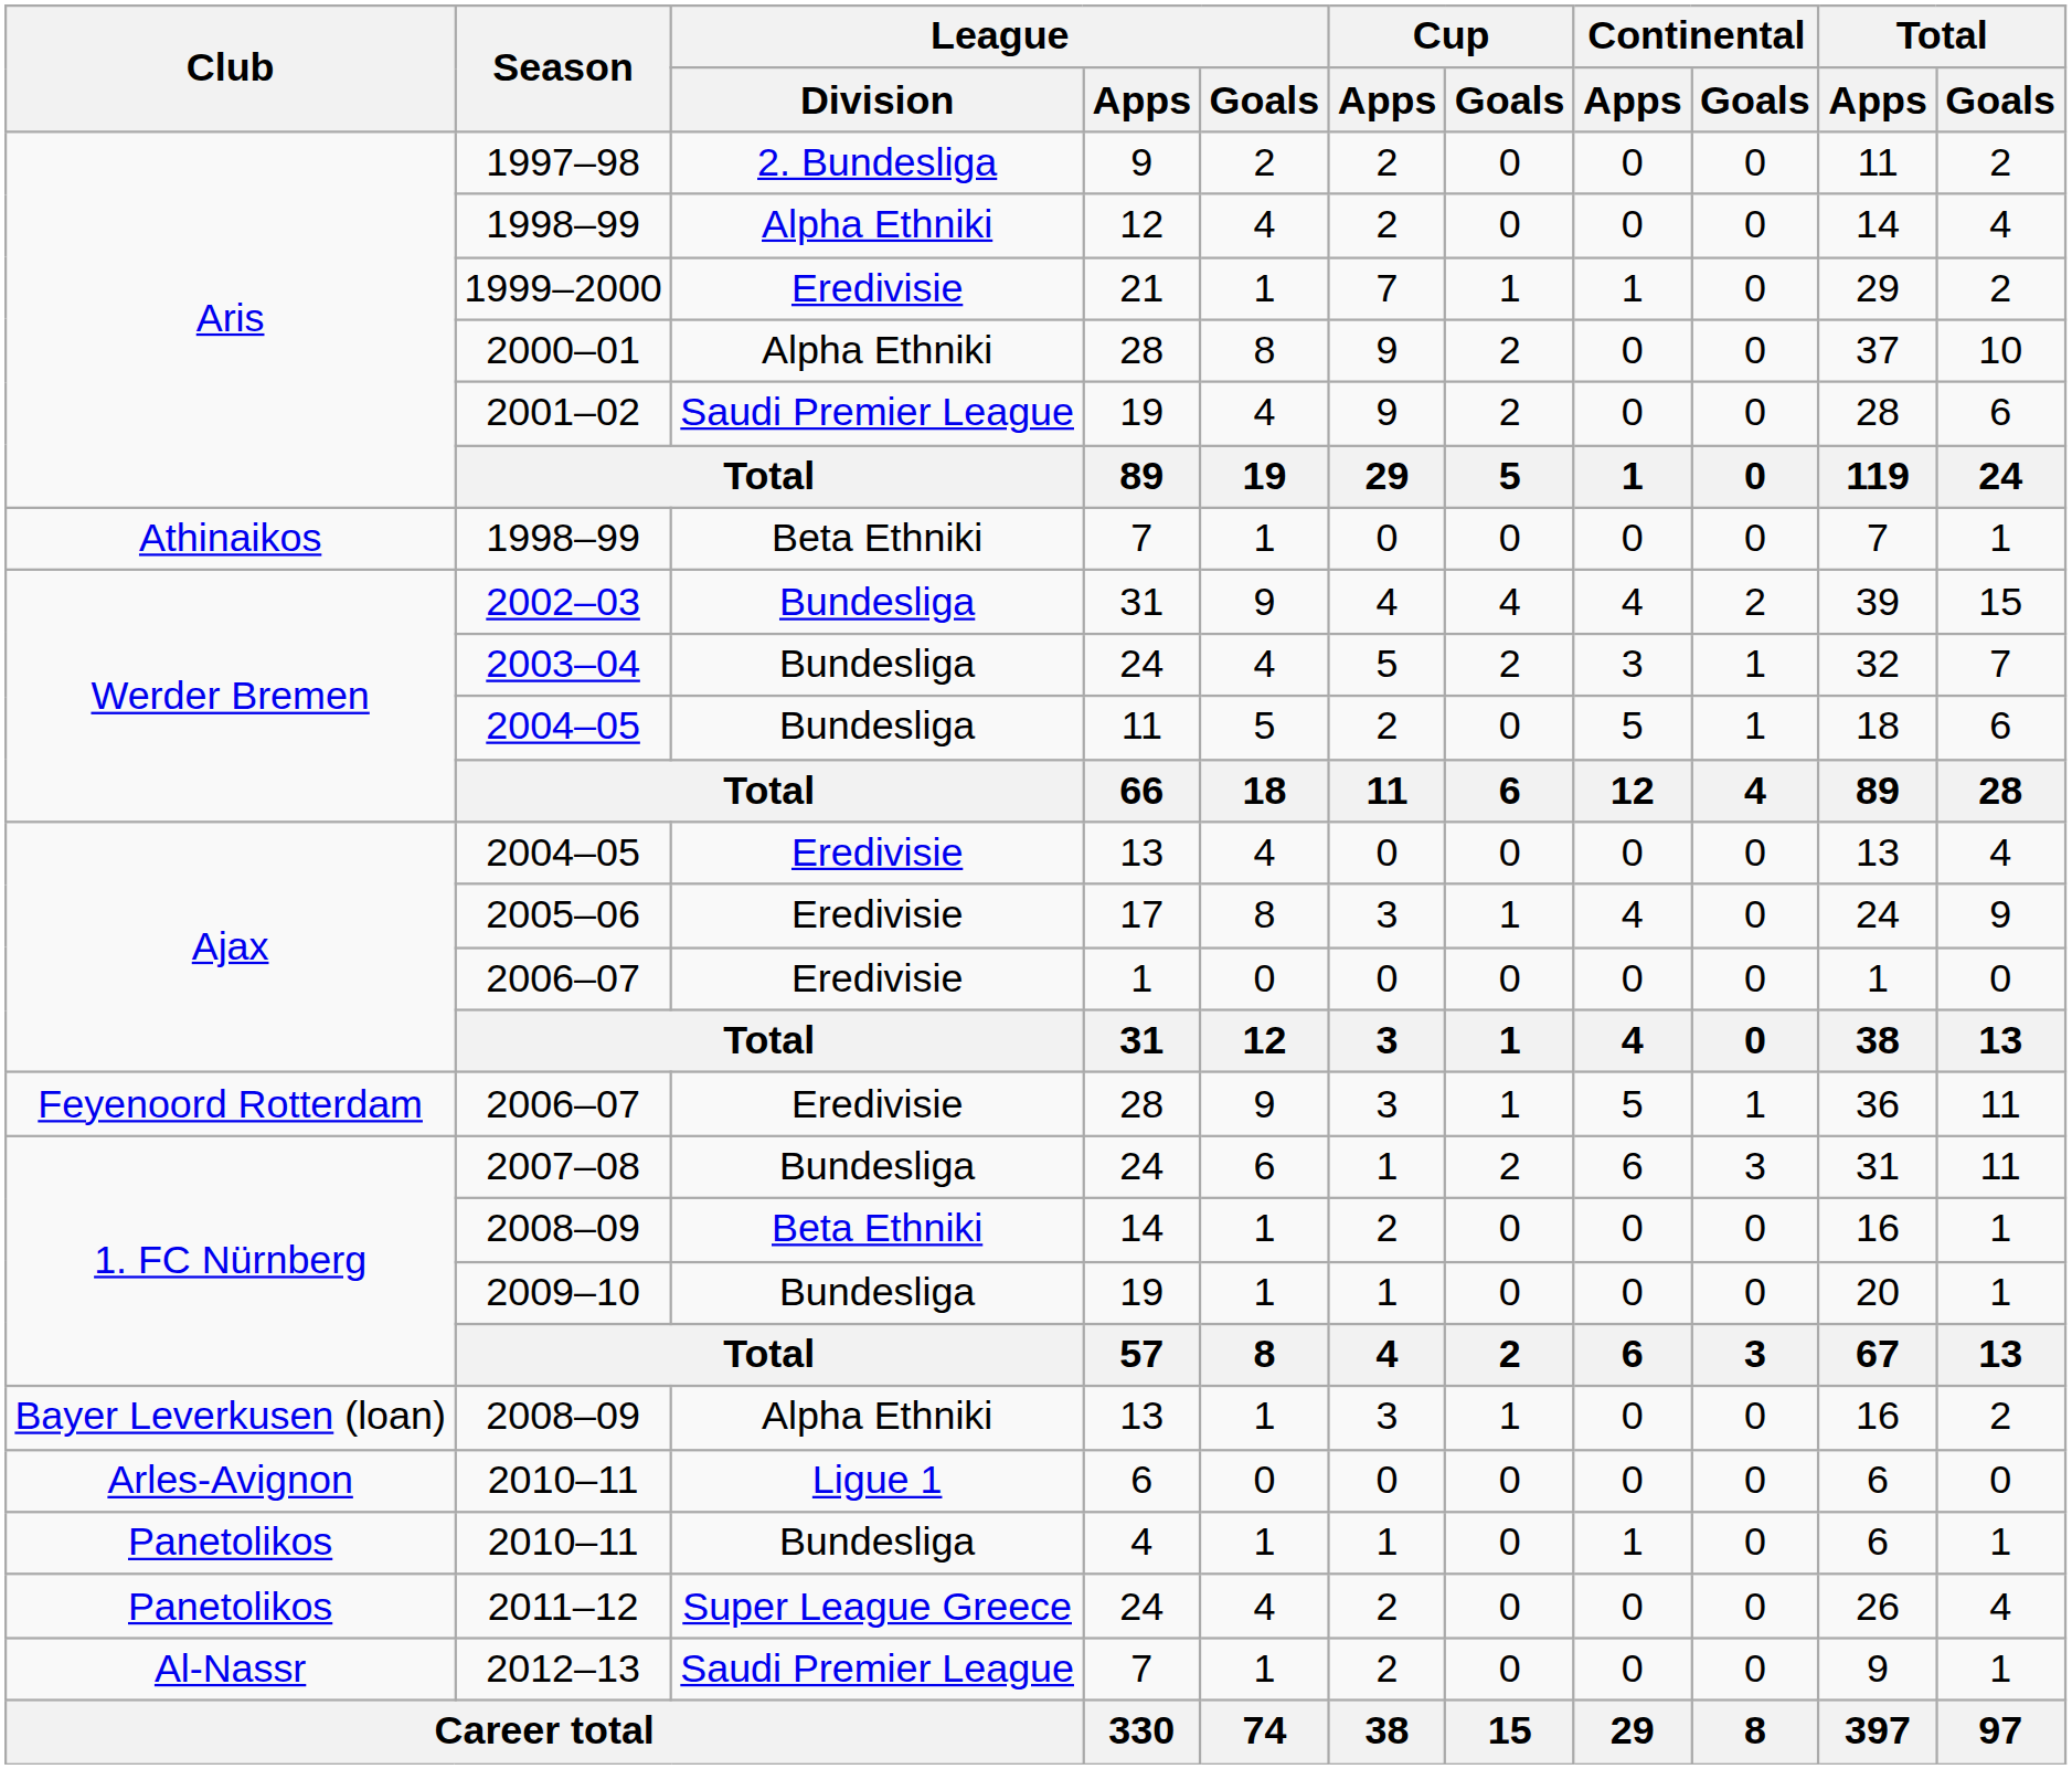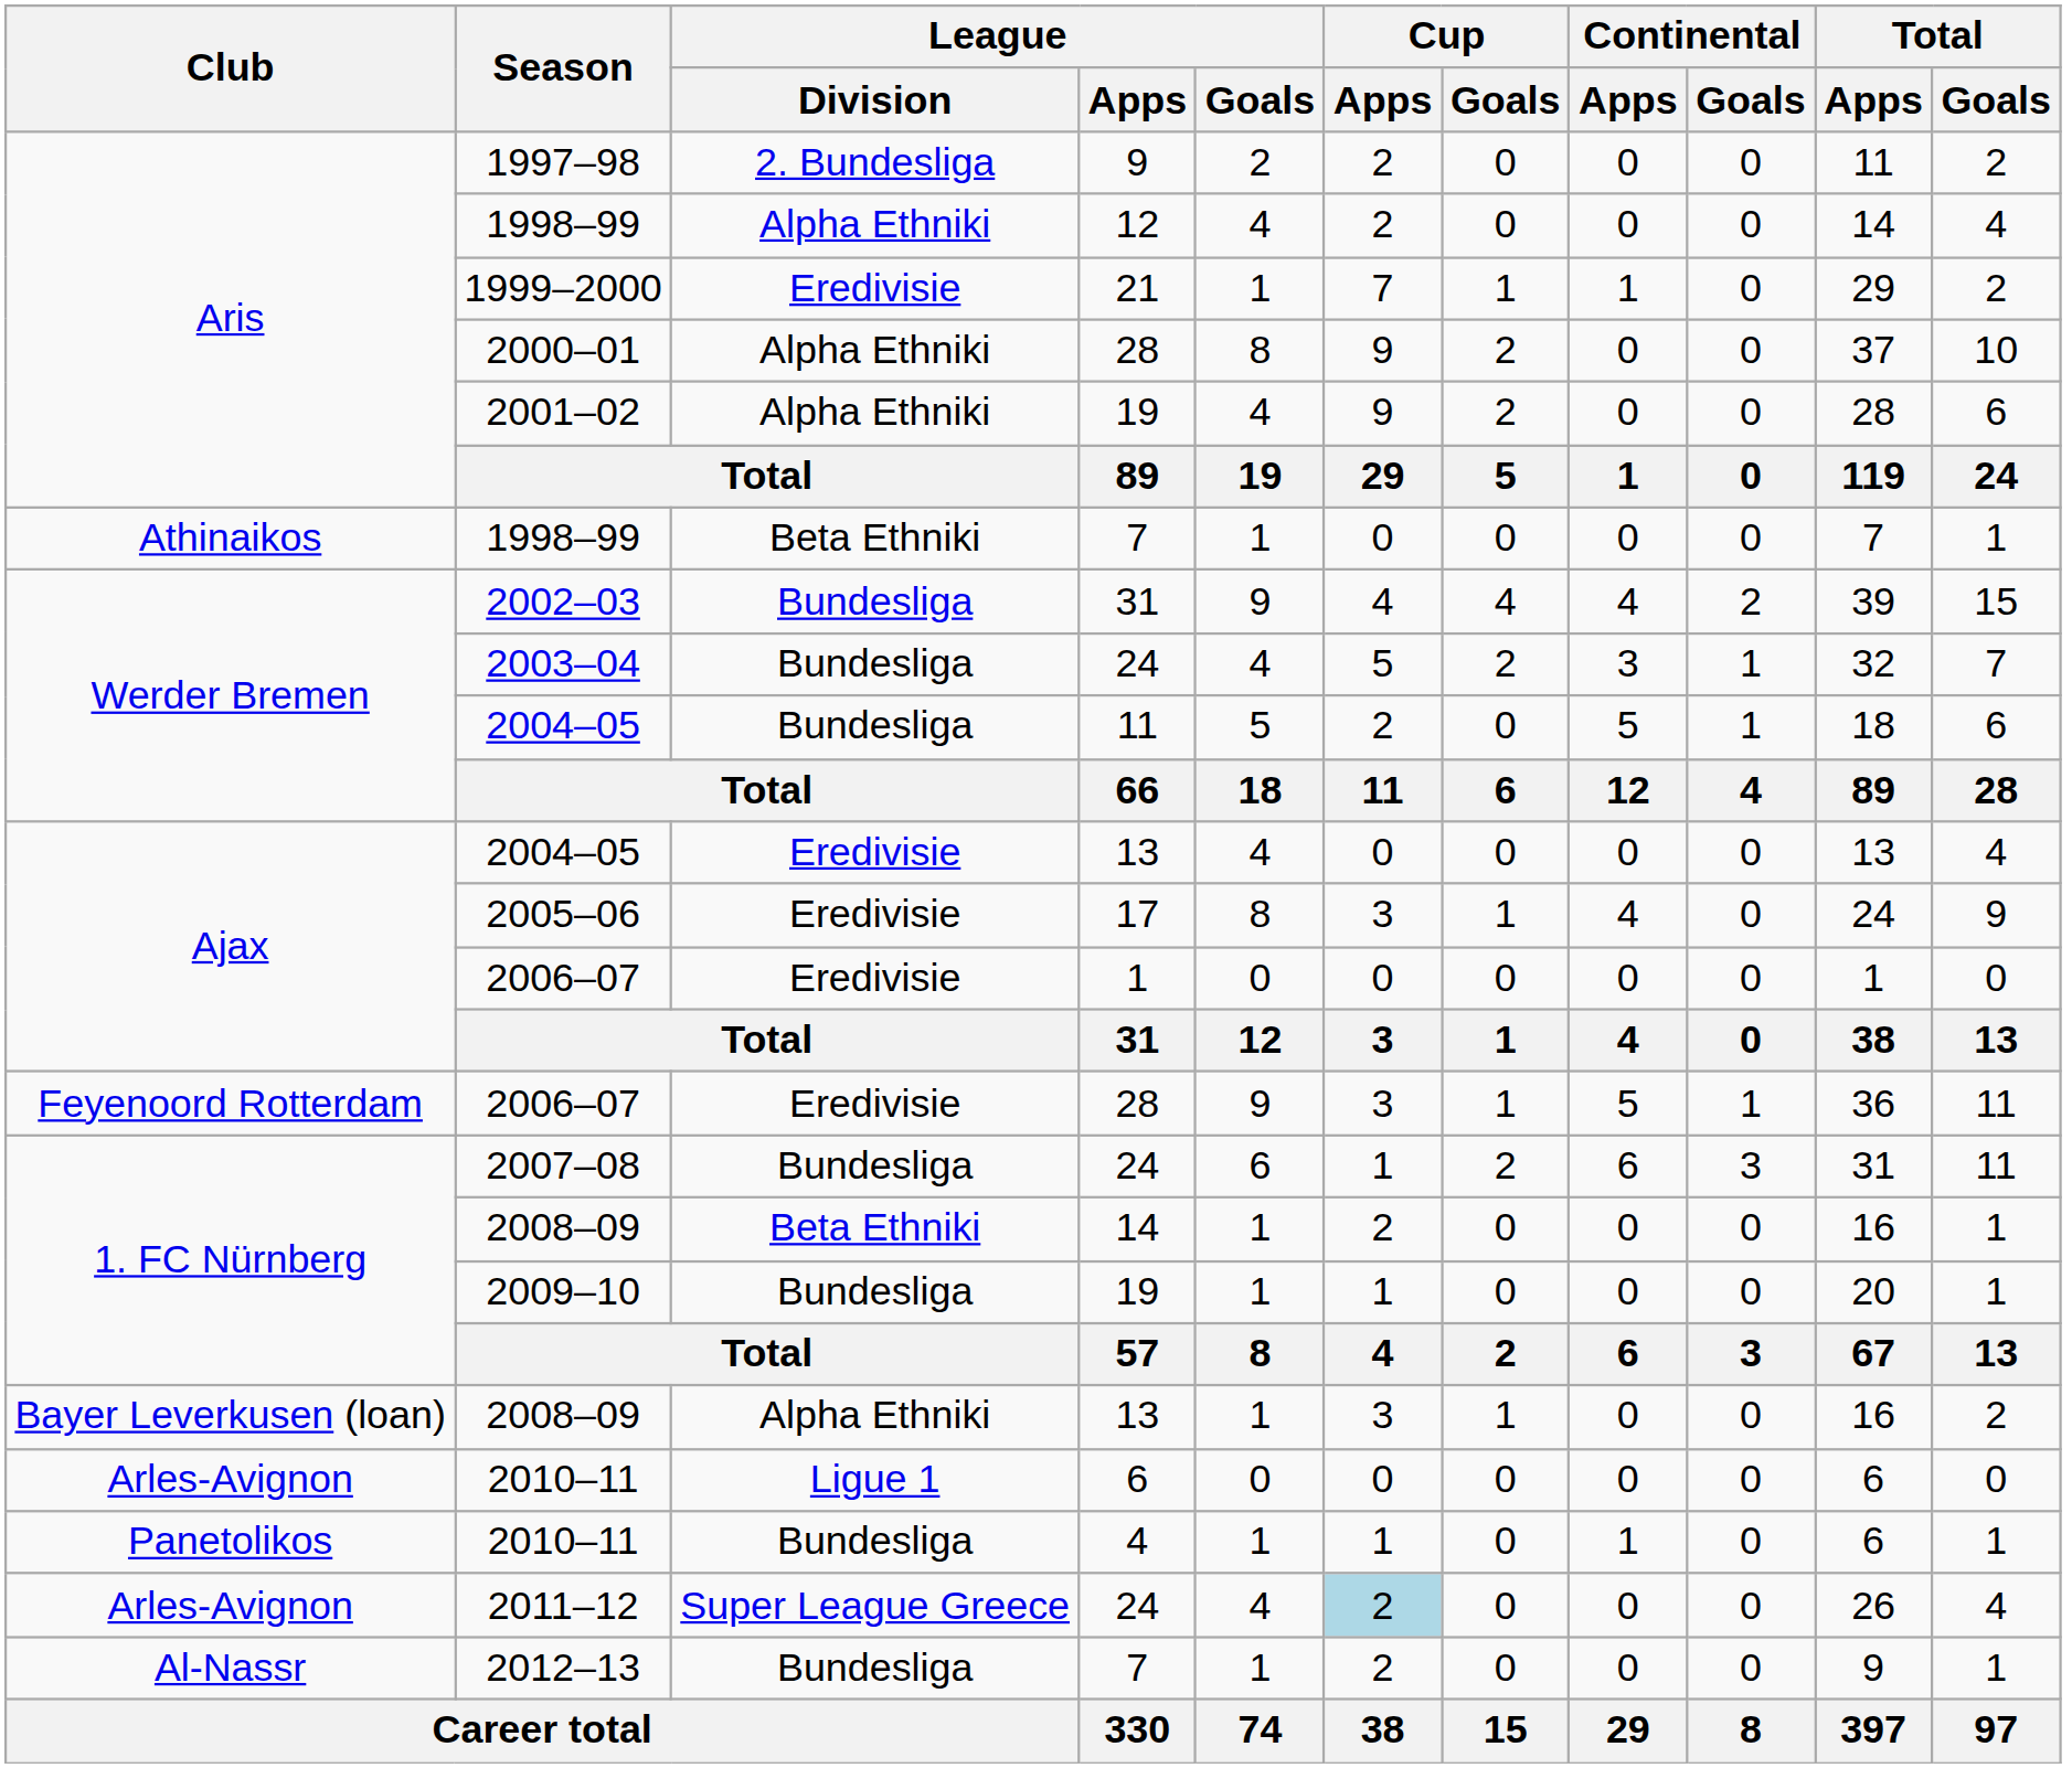 <table class="wikitable" style="text-align:center">
 <tr>
 <th rowspan="2">Club</th>
 <th rowspan="2">Season</th>
 <th colspan="3">League</th>
 <th colspan="2">Cup</th>
 <th colspan="2">Continental</th>
 <th colspan="2">Total</th>
 </tr>
 <tr>
 <th>Division</th>
 <th>Apps</th>
 <th>Goals</th>
 <th>Apps</th>
 <th>Goals</th>
 <th>Apps</th>
 <th>Goals</th>
 <th>Apps</th>
 <th>Goals</th>
 </tr>
 <tr>
 <td rowspan="6"><a href='#'>Aris</a></td>
 <td>1997–98</td>
 <td><a href='#'>2. Bundesliga</a></td>
 <td>9</td>
 <td>2</td>
 <td>2</td>
 <td>0</td>
 <td>0</td>
 <td>0</td>
 <td>11</td>
 <td>2</td>
 </tr>
 <tr>
 <td>1998–99</td>
 <td><a href='#'>Alpha Ethniki</a></td>
 <td>12</td>
 <td>4</td>
 <td>2</td>
 <td>0</td>
 <td>0</td>
 <td>0</td>
 <td>14</td>
 <td>4</td>
 </tr>
 <tr>
 <td>1999–2000</td>
 <td><a href='#'>Eredivisie</a></td>
 <td>21</td>
 <td>1</td>
 <td>7</td>
 <td>1</td>
 <td>1</td>
 <td>0</td>
 <td>29</td>
 <td>2</td>
 </tr>
 <tr>
 <td>2000–01</td>
 <td>Alpha Ethniki</td>
 <td>28</td>
 <td>8</td>
 <td>9</td>
 <td>2</td>
 <td>0</td>
 <td>0</td>
 <td>37</td>
 <td>10</td>
 </tr>
 <tr>
 <td>2001–02</td>
-<td><a href='#'>Saudi Premier League</a></td>
+<td>Alpha Ethniki</td>
 <td>19</td>
 <td>4</td>
 <td>9</td>
 <td>2</td>
 <td>0</td>
 <td>0</td>
 <td>28</td>
 <td>6</td>
 </tr>
 <tr>
 <th colspan="2">Total</th>
 <th>89</th>
 <th>19</th>
 <th>29</th>
 <th>5</th>
 <th>1</th>
 <th>0</th>
 <th>119</th>
 <th>24</th>
 </tr>
 <tr>
 <td><a href='#'>Athinaikos</a></td>
 <td>1998–99</td>
 <td>Beta Ethniki</td>
 <td>7</td>
 <td>1</td>
 <td>0</td>
 <td>0</td>
 <td>0</td>
 <td>0</td>
 <td>7</td>
 <td>1</td>
 </tr>
 <tr>
 <td rowspan="4"><a href='#'>Werder Bremen</a></td>
 <td><a href='#'>2002–03</a></td>
 <td><a href='#'>Bundesliga</a></td>
 <td>31</td>
 <td>9</td>
 <td>4</td>
 <td>4</td>
 <td>4</td>
 <td>2</td>
 <td>39</td>
 <td>15</td>
 </tr>
 <tr>
 <td><a href='#'>2003–04</a></td>
 <td>Bundesliga</td>
 <td>24</td>
 <td>4</td>
 <td>5</td>
 <td>2</td>
 <td>3</td>
 <td>1</td>
 <td>32</td>
 <td>7</td>
 </tr>
 <tr>
 <td><a href='#'>2004–05</a></td>
 <td>Bundesliga</td>
 <td>11</td>
 <td>5</td>
 <td>2</td>
 <td>0</td>
 <td>5</td>
 <td>1</td>
 <td>18</td>
 <td>6</td>
 </tr>
 <tr>
 <th colspan="2">Total</th>
 <th>66</th>
 <th>18</th>
 <th>11</th>
 <th>6</th>
 <th>12</th>
 <th>4</th>
 <th>89</th>
 <th>28</th>
 </tr>
 <tr>
 <td rowspan="4"><a href='#'>Ajax</a></td>
 <td>2004–05</td>
 <td><a href='#'>Eredivisie</a></td>
 <td>13</td>
 <td>4</td>
 <td>0</td>
 <td>0</td>
 <td>0</td>
 <td>0</td>
 <td>13</td>
 <td>4</td>
 </tr>
 <tr>
 <td>2005–06</td>
 <td>Eredivisie</td>
 <td>17</td>
 <td>8</td>
 <td>3</td>
 <td>1</td>
 <td>4</td>
 <td>0</td>
 <td>24</td>
 <td>9</td>
 </tr>
 <tr>
 <td>2006–07</td>
 <td>Eredivisie</td>
 <td>1</td>
 <td>0</td>
 <td>0</td>
 <td>0</td>
 <td>0</td>
 <td>0</td>
 <td>1</td>
 <td>0</td>
 </tr>
 <tr>
 <th colspan="2">Total</th>
 <th>31</th>
 <th>12</th>
 <th>3</th>
 <th>1</th>
 <th>4</th>
 <th>0</th>
 <th>38</th>
 <th>13</th>
 </tr>
 <tr>
 <td><a href='#'>Feyenoord Rotterdam</a></td>
 <td>2006–07</td>
 <td>Eredivisie</td>
 <td>28</td>
 <td>9</td>
 <td>3</td>
 <td>1</td>
 <td>5</td>
 <td>1</td>
 <td>36</td>
 <td>11</td>
 </tr>
 <tr>
 <td rowspan="4"><a href='#'>1. FC Nürnberg</a></td>
 <td>2007–08</td>
 <td>Bundesliga</td>
 <td>24</td>
 <td>6</td>
 <td>1</td>
 <td>2</td>
 <td>6</td>
 <td>3</td>
 <td>31</td>
 <td>11</td>
 </tr>
 <tr>
 <td>2008–09</td>
 <td><a href='#'>Beta Ethniki</a></td>
 <td>14</td>
 <td>1</td>
 <td>2</td>
 <td>0</td>
 <td>0</td>
 <td>0</td>
 <td>16</td>
 <td>1</td>
 </tr>
 <tr>
 <td>2009–10</td>
 <td>Bundesliga</td>
 <td>19</td>
 <td>1</td>
 <td>1</td>
 <td>0</td>
 <td>0</td>
 <td>0</td>
 <td>20</td>
 <td>1</td>
 </tr>
 <tr>
 <th colspan="2">Total</th>
 <th>57</th>
 <th>8</th>
 <th>4</th>
 <th>2</th>
 <th>6</th>
 <th>3</th>
 <th>67</th>
 <th>13</th>
 </tr>
 <tr>
 <td><a href='#'>Bayer Leverkusen</a> (loan)</td>
 <td>2008–09</td>
 <td>Alpha Ethniki</td>
 <td>13</td>
 <td>1</td>
 <td>3</td>
 <td>1</td>
 <td>0</td>
 <td>0</td>
 <td>16</td>
 <td>2</td>
 </tr>
 <tr>
 <td><a href='#'>Arles-Avignon</a></td>
 <td>2010–11</td>
 <td><a href='#'>Ligue 1</a></td>
 <td>6</td>
 <td>0</td>
 <td>0</td>
 <td>0</td>
 <td>0</td>
 <td>0</td>
 <td>6</td>
 <td>0</td>
 </tr>
 <tr>
 <td><a href='#'>Panetolikos</a></td>
 <td>2010–11</td>
 <td>Bundesliga</td>
 <td>4</td>
 <td>1</td>
 <td>1</td>
 <td>0</td>
 <td>1</td>
 <td>0</td>
 <td>6</td>
 <td>1</td>
 </tr>
 <tr>
-<td><a href='#'>Panetolikos</a></td>
+<td><a href='#'>Arles-Avignon</a></td>
 <td>2011–12</td>
 <td><a href='#'>Super League Greece</a></td>
 <td>24</td>
 <td>4</td>
-<td>2</td>
+<td style="background: lightblue;">2</td>
 <td>0</td>
 <td>0</td>
 <td>0</td>
 <td>26</td>
 <td>4</td>
 </tr>
 <tr>
 <td><a href='#'>Al-Nassr</a></td>
 <td>2012–13</td>
-<td><a href='#'>Saudi Premier League</a></td>
+<td>Bundesliga</td>
 <td>7</td>
 <td>1</td>
 <td>2</td>
 <td>0</td>
 <td>0</td>
 <td>0</td>
 <td>9</td>
 <td>1</td>
 </tr>
 <tr>
 <th colspan="3">Career total</th>
 <th>330</th>
 <th>74</th>
 <th>38</th>
 <th>15</th>
 <th>29</th>
 <th>8</th>
 <th>397</th>
 <th>97</th>
 </tr>
 </table>
